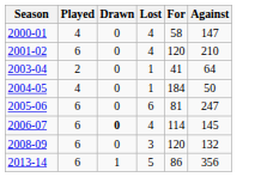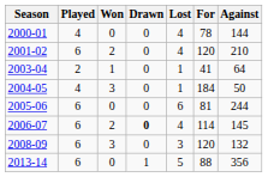 <table class=wikitable>
 <tr>
 <th width="65">Season</th>
 <th width="20">Played</th>
+<th width="20">Won</th>
 <th width="20">Drawn</th>
 <th width="20">Lost</th>
 <th width="20">For</th>
 <th width="20">Against</th>
 </tr>
 <tr align=center>
 <td align=left><a href='#'>2000-01</a></td>
 <td>4</td>
 <td>0</td>
+<td>0</td>
 <td>4</td>
-<td>58</td>
-<td>147</td>
+<td>78</td>
+<td>144</td>
 </tr>
 <tr align=center>
 <td align=left><a href='#'>2001-02</a></td>
 <td>6</td>
+<td>2</td>
 <td>0</td>
 <td>4</td>
 <td>120</td>
 <td>210</td>
 </tr>
 <tr align=center>
 <td align=left><a href='#'>2003-04</a></td>
 <td>2</td>
+<td>1</td>
 <td>0</td>
 <td>1</td>
 <td>41</td>
 <td>64</td>
 </tr>
 <tr align=center>
 <td align=left><a href='#'>2004-05</a></td>
 <td>4</td>
+<td>3</td>
 <td>0</td>
 <td>1</td>
 <td>184</td>
 <td>50</td>
 </tr>
 <tr align=center>
 <td align=left><a href='#'>2005-06</a></td>
 <td>6</td>
 <td>0</td>
+<td>0</td>
 <td>6</td>
 <td>81</td>
-<td>247</td>
+<td>244</td>
 </tr>
 <tr align=center>
 <td align=left><a href='#'>2006-07</a></td>
 <td>6</td>
+<td>2</td>
 <td><strong>0</strong></td>
 <td>4</td>
 <td>114</td>
 <td>145</td>
 </tr>
 <tr align=center>
 <td align=left><a href='#'>2008-09</a></td>
 <td>6</td>
+<td>3</td>
 <td>0</td>
 <td>3</td>
 <td>120</td>
 <td>132</td>
 </tr>
 <tr align=center>
 <td align=left><a href='#'>2013-14</a></td>
 <td>6</td>
+<td>0</td>
 <td>1</td>
 <td>5</td>
-<td>86</td>
+<td>88</td>
 <td>356</td>
 </tr>
 </table>
